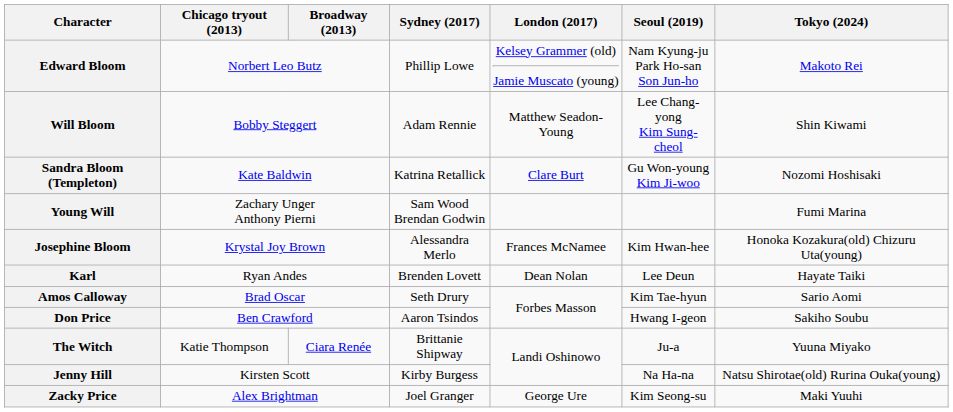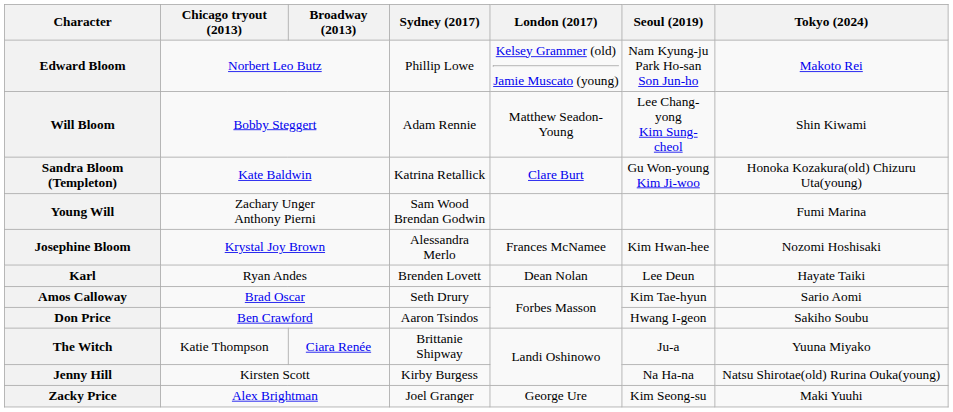 <table class="wikitable" style="width:90%; text-align:center;">
 <tr>
 <th scope"col">Character</th>
 <th scope"col">Chicago tryout (2013)</th>
 <th scope"col">Broadway (2013)</th>
 <th scope"col">Sydney (2017)</th>
 <th scope"col">London (2017)</th>
 <th scope"col">Seoul (2019)</th>
 <th scope"col">Tokyo (2024)</th>
 </tr>
 <tr>
 <th scope="row">Edward Bloom</th>
 <td colspan="2"><a href='#'>Norbert Leo Butz</a></td>
 <td>Phillip Lowe</td>
 <td><a href='#'>Kelsey Grammer</a> (old) <hr><a href='#'>Jamie Muscato</a> (young)</td>
 <td>Nam Kyung-ju <br>Park Ho-san <br><a href='#'>Son Jun-ho</a></td>
 <td><a href='#'>Makoto Rei</a></td>
 </tr>
 <tr>
 <th scope="row">Will Bloom</th>
 <td colspan="2"><a href='#'>Bobby Steggert</a></td>
 <td>Adam Rennie</td>
 <td>Matthew Seadon-Young</td>
 <td>Lee Chang-yong <br><a href='#'>Kim Sung-cheol</a></td>
 <td>Shin Kiwami</td>
 </tr>
 <tr>
 <th scope="row">Sandra Bloom (Templeton)</th>
 <td colspan="2"><a href='#'>Kate Baldwin</a></td>
 <td>Katrina Retallick</td>
 <td><a href='#'>Clare Burt</a></td>
 <td>Gu Won-young <br><a href='#'>Kim Ji-woo</a></td>
-<td>Nozomi Hoshisaki</td>
+<td>Honoka Kozakura(old) Chizuru Uta(young)</td>
 </tr>
 <tr>
 <th scope="row">Young Will</th>
 <td colspan="2">Zachary Unger<br>Anthony Pierni</td>
 <td>Sam Wood<br>Brendan Godwin</td>
 <td></td>
 <td></td>
 <td>Fumi Marina</td>
 </tr>
 <tr>
 <th scope="row">Josephine Bloom</th>
 <td colspan="2"><a href='#'>Krystal Joy Brown</a></td>
 <td>Alessandra Merlo</td>
 <td>Frances McNamee</td>
 <td>Kim Hwan-hee</td>
-<td>Honoka Kozakura(old) Chizuru Uta(young)</td>
+<td>Nozomi Hoshisaki</td>
 </tr>
 <tr>
 <th scope="row">Karl</th>
 <td colspan="2">Ryan Andes</td>
 <td>Brenden Lovett</td>
 <td>Dean Nolan</td>
 <td>Lee Deun</td>
 <td>Hayate Taiki</td>
 </tr>
 <tr>
 <th scope="row">Amos Calloway</th>
 <td colspan="2"><a href='#'>Brad Oscar</a></td>
 <td>Seth Drury</td>
 <td rowspan="2">Forbes Masson</td>
 <td>Kim Tae-hyun</td>
 <td>Sario Aomi</td>
 </tr>
 <tr>
 <th scope="row">Don Price</th>
 <td colspan="2"><a href='#'>Ben Crawford</a></td>
 <td>Aaron Tsindos</td>
 <td>Hwang I-geon</td>
 <td>Sakiho Soubu</td>
 </tr>
 <tr>
 <th scope="row">The Witch</th>
 <td>Katie Thompson</td>
 <td><a href='#'>Ciara Renée</a></td>
 <td>Brittanie Shipway</td>
 <td rowspan="2">Landi Oshinowo</td>
 <td>Ju-a</td>
 <td>Yuuna Miyako</td>
 </tr>
 <tr>
 <th scope="row">Jenny Hill</th>
 <td colspan="2">Kirsten Scott</td>
 <td>Kirby Burgess</td>
 <td>Na Ha-na</td>
 <td>Natsu Shirotae(old) Rurina Ouka(young)</td>
 </tr>
 <tr>
 <th scope="row">Zacky Price</th>
 <td colspan="2"><a href='#'>Alex Brightman</a></td>
 <td>Joel Granger</td>
 <td>George Ure</td>
 <td>Kim Seong-su</td>
 <td>Maki Yuuhi</td>
 </tr>
 </table>
